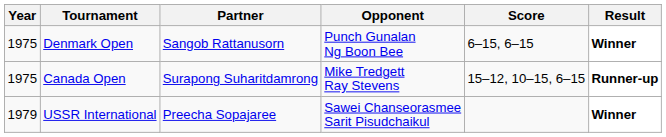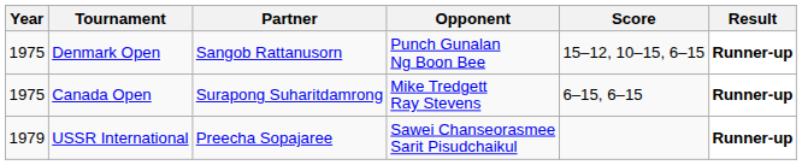 <table class="sortable wikitable" style="font-size: 90%;">
 <tr>
 <th>Year</th>
 <th>Tournament</th>
 <th>Partner</th>
 <th>Opponent</th>
 <th>Score</th>
 <th>Result</th>
 </tr>
 <tr>
 <td align="center">1975</td>
 <td><a href='#'>Denmark Open</a></td>
 <td> <a href='#'>Sangob Rattanusorn</a></td>
 <td> <a href='#'>Punch Gunalan</a><br> <a href='#'>Ng Boon Bee</a></td>
-<td>6–15, 6–15</td>
-<td style="text-align:left; background:white"> <strong>Winner</strong></td>
+<td>15–12, 10–15, 6–15</td>
+<td style="text-align:left; background:white"> <strong>Runner-up</strong></td>
 </tr>
 <tr>
 <td align="center">1975</td>
 <td><a href='#'>Canada Open</a></td>
 <td> <a href='#'>Surapong Suharitdamrong</a></td>
 <td> <a href='#'>Mike Tredgett</a><br> <a href='#'>Ray Stevens</a></td>
-<td>15–12, 10–15, 6–15</td>
+<td>6–15, 6–15</td>
 <td style="text-align:left; background:white"> <strong>Runner-up</strong></td>
 </tr>
 <tr>
 <td align="center">1979</td>
 <td><a href='#'>USSR International</a></td>
 <td> <a href='#'>Preecha Sopajaree</a></td>
 <td> <a href='#'>Sawei Chanseorasmee</a><br> <a href='#'>Sarit Pisudchaikul</a></td>
 <td></td>
-<td style="text-align:left; background:white"> <strong>Winner</strong></td>
+<td style="text-align:left; background:white"> <strong>Runner-up</strong></td>
 </tr>
 </table>
